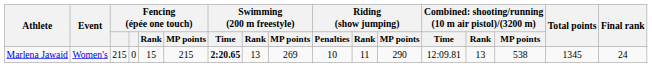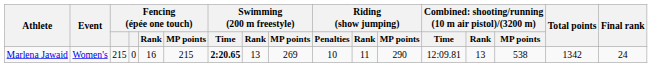 <table class="wikitable" style="font-size:90%">
 <tr>
 <th rowspan="2">Athlete</th>
 <th rowspan="2">Event</th>
 <th colspan=4>Fencing<br><span>(épée one touch)</span></th>
 <th colspan=3>Swimming<br><span>(200 m freestyle)</span></th>
 <th colspan=3>Riding<br><span>(show jumping)</span></th>
 <th colspan=3>Combined: shooting/running<br><span>(10 m air pistol)/(3200 m)</span></th>
 <th rowspan=2>Total points</th>
 <th rowspan=2>Final rank</th>
 </tr>
 <tr style="font-size:95%">
 <th></th>
 <th></th>
 <th>Rank</th>
 <th>MP points</th>
 <th>Time</th>
 <th>Rank</th>
 <th>MP points</th>
 <th>Penalties</th>
 <th>Rank</th>
 <th>MP points</th>
 <th>Time</th>
 <th>Rank</th>
 <th>MP points</th>
 </tr>
 <tr align=center>
 <td align=left><a href='#'>Marlena Jawaid</a></td>
 <td align=left><a href='#'>Women's</a></td>
 <td>215</td>
 <td>0</td>
-<td>15</td>
+<td>16</td>
 <td>215</td>
 <td><strong>2:20.65</strong></td>
 <td>13</td>
 <td>269</td>
 <td>10</td>
 <td>11</td>
 <td>290</td>
 <td>12:09.81</td>
 <td>13</td>
 <td>538</td>
-<td>1345</td>
+<td>1342</td>
 <td>24</td>
 </tr>
 </table>
